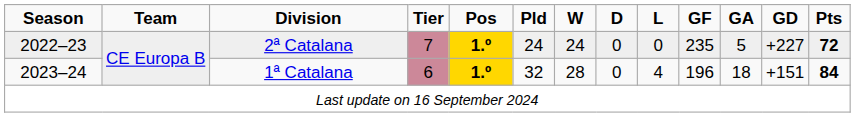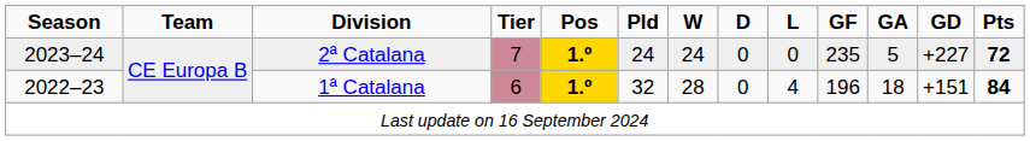 <table class="wikitable" style="text-align:center; font-size: 95%;">
 <tr>
 <td width="80"><strong>Season</strong></td>
 <td><strong>Team</strong></td>
 <td width="170"><strong>Division</strong></td>
 <td width="30"><strong>Tier</strong></td>
 <td width="50"><strong>Pos</strong></td>
 <td width="30"><strong>Pld</strong></td>
 <td width="30"><strong>W</strong></td>
 <td width="30"><strong>D</strong></td>
 <td width="30"><strong>L</strong></td>
 <td width="30"><strong>GF</strong></td>
 <td width="30"><strong>GA</strong></td>
 <td width="30"><strong>GD</strong></td>
 <td width="30"><strong>Pts</strong></td>
 </tr>
 <tr bgcolor="#EFEFEF">
-<td>2022–23</td>
+<td>2023–24</td>
 <td rowspan="2"><a href='#'>CE Europa B</a></td>
 <td><a href='#'>2ª Catalana</a></td>
 <td bgcolor="#CC8899">7</td>
 <td bgcolor="gold"><strong>1.º</strong> </td>
 <td>24</td>
 <td>24</td>
 <td>0</td>
 <td>0</td>
 <td>235</td>
 <td>5</td>
 <td>+227</td>
 <td><strong>72</strong></td>
 </tr>
 <tr>
-<td>2023–24</td>
+<td>2022–23</td>
 <td><a href='#'>1ª Catalana</a></td>
 <td bgcolor="#CC8899">6</td>
 <td bgcolor="gold"><strong>1.º</strong> </td>
 <td>32</td>
 <td>28</td>
 <td>0</td>
 <td>4</td>
 <td>196</td>
 <td>18</td>
 <td>+151</td>
 <td><strong>84</strong></td>
 </tr>
 <tr bgcolor="#FFFFFF">
 <td colspan="13"><small><em>Last update on 16 September 2024</em></small></td>
 </tr>
 </table>
